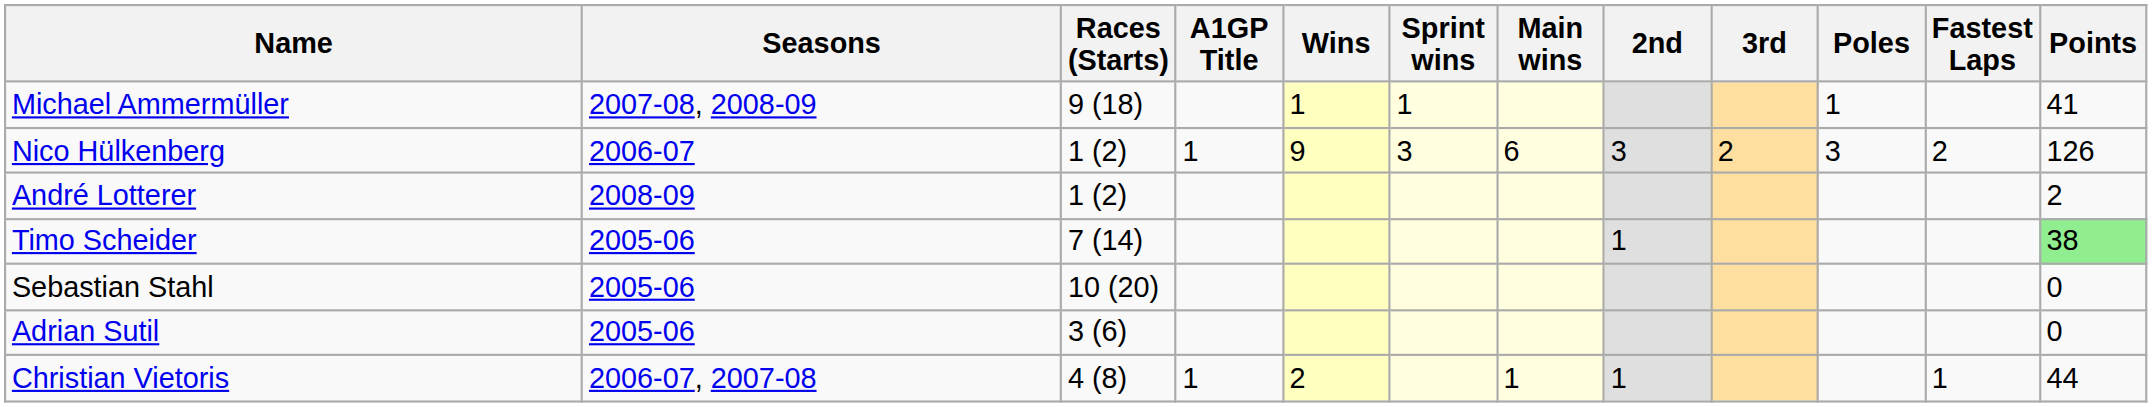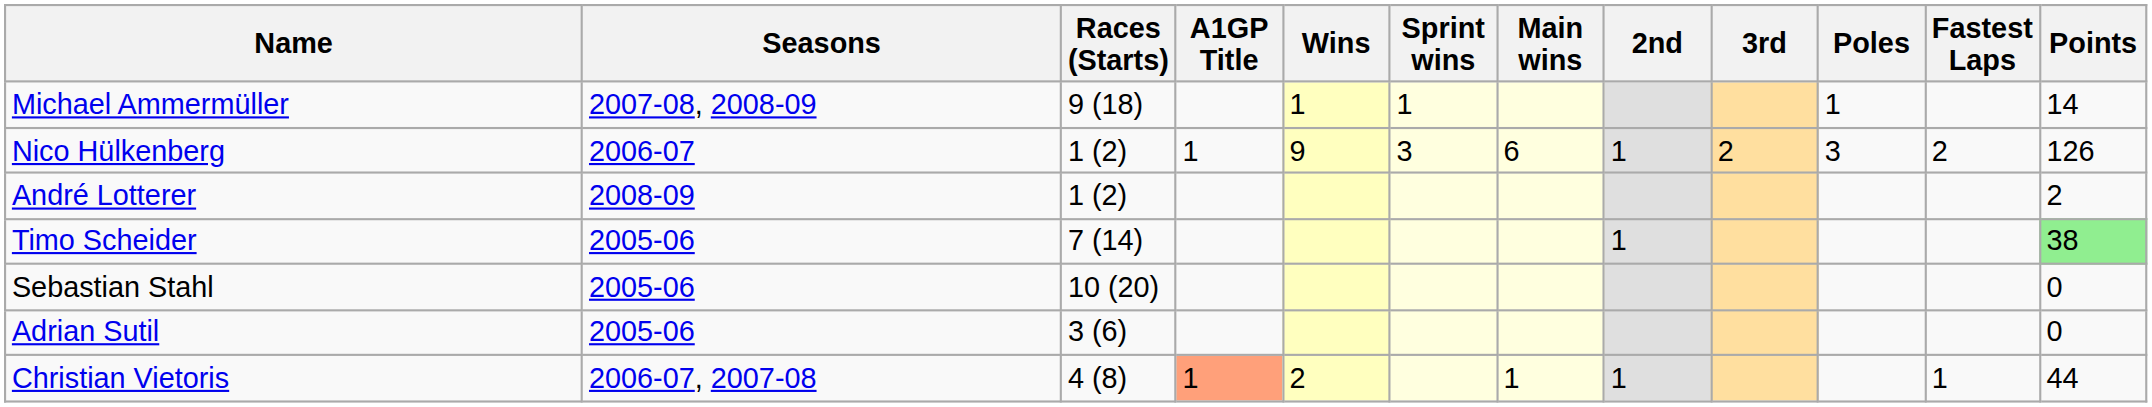 <table class="wikitable sortable" style="font-size: 85%" width="80%">
 <tr>
 <th>Name</th>
 <th>Seasons</th>
 <th width="5%">Races<br>(Starts)</th>
 <th width="5%">A1GP Title</th>
 <th width="5%">Wins</th>
 <th width="5%">Sprint<br>wins</th>
 <th width="5%">Main<br>wins</th>
 <th width="5%">2nd</th>
 <th width="5%">3rd</th>
 <th width="5%">Poles</th>
 <th width="5%">Fastest<br>Laps</th>
 <th width="5%">Points</th>
 </tr>
 <tr>
 <td><a href='#'>Michael Ammermüller</a></td>
 <td><a href='#'>2007-08</a>, <a href='#'>2008-09</a></td>
 <td>9 (18)</td>
 <td></td>
 <td style="background:#FFFFBF;">1</td>
 <td style="background:#FFFFDF;">1</td>
 <td style="background:#FFFFDF;"></td>
 <td style="background:#DFDFDF;"></td>
 <td style="background:#FFDF9F;"></td>
 <td>1</td>
 <td></td>
-<td>41</td>
+<td>14</td>
 </tr>
 <tr>
 <td><a href='#'>Nico Hülkenberg</a></td>
 <td><a href='#'>2006-07</a></td>
 <td>1 (2)</td>
 <td>1</td>
 <td style="background:#FFFFBF;">9</td>
 <td style="background:#FFFFDF;">3</td>
 <td style="background:#FFFFDF;">6</td>
-<td style="background:#DFDFDF;">3</td>
+<td style="background:#DFDFDF;">1</td>
 <td style="background:#FFDF9F;">2</td>
 <td>3</td>
 <td>2</td>
 <td>126</td>
 </tr>
 <tr>
 <td><a href='#'>André Lotterer</a></td>
 <td><a href='#'>2008-09</a></td>
 <td>1 (2)</td>
 <td></td>
 <td style="background:#FFFFBF;"></td>
 <td style="background:#FFFFDF;"></td>
 <td style="background:#FFFFDF;"></td>
 <td style="background:#DFDFDF;"></td>
 <td style="background:#FFDF9F;"></td>
 <td></td>
 <td></td>
 <td>2</td>
 </tr>
 <tr>
 <td><a href='#'>Timo Scheider</a></td>
 <td><a href='#'>2005-06</a></td>
 <td>7 (14)</td>
 <td></td>
 <td style="background:#FFFFBF;"></td>
 <td style="background:#FFFFDF;"></td>
 <td style="background:#FFFFDF;"></td>
 <td style="background:#DFDFDF;">1</td>
 <td style="background:#FFDF9F;"></td>
 <td></td>
 <td></td>
 <td style="background: lightgreen;">38</td>
 </tr>
 <tr>
 <td>Sebastian Stahl</td>
 <td><a href='#'>2005-06</a></td>
 <td>10 (20)</td>
 <td></td>
 <td style="background:#FFFFBF;"></td>
 <td style="background:#FFFFDF;"></td>
 <td style="background:#FFFFDF;"></td>
 <td style="background:#DFDFDF;"></td>
 <td style="background:#FFDF9F;"></td>
 <td></td>
 <td></td>
 <td>0</td>
 </tr>
 <tr>
 <td><a href='#'>Adrian Sutil</a></td>
 <td><a href='#'>2005-06</a></td>
 <td>3 (6)</td>
 <td></td>
 <td style="background:#FFFFBF;"></td>
 <td style="background:#FFFFDF;"></td>
 <td style="background:#FFFFDF;"></td>
 <td style="background:#DFDFDF;"></td>
 <td style="background:#FFDF9F;"></td>
 <td></td>
 <td></td>
 <td>0</td>
 </tr>
 <tr>
 <td><a href='#'>Christian Vietoris</a></td>
 <td><a href='#'>2006-07</a>, <a href='#'>2007-08</a></td>
 <td>4 (8)</td>
-<td>1</td>
+<td style="background: lightsalmon;">1</td>
 <td style="background:#FFFFBF;">2</td>
 <td style="background:#FFFFDF;"></td>
 <td style="background:#FFFFDF;">1</td>
 <td style="background:#DFDFDF;">1</td>
 <td style="background:#FFDF9F;"></td>
 <td></td>
 <td>1</td>
 <td>44</td>
 </tr>
 </table>
